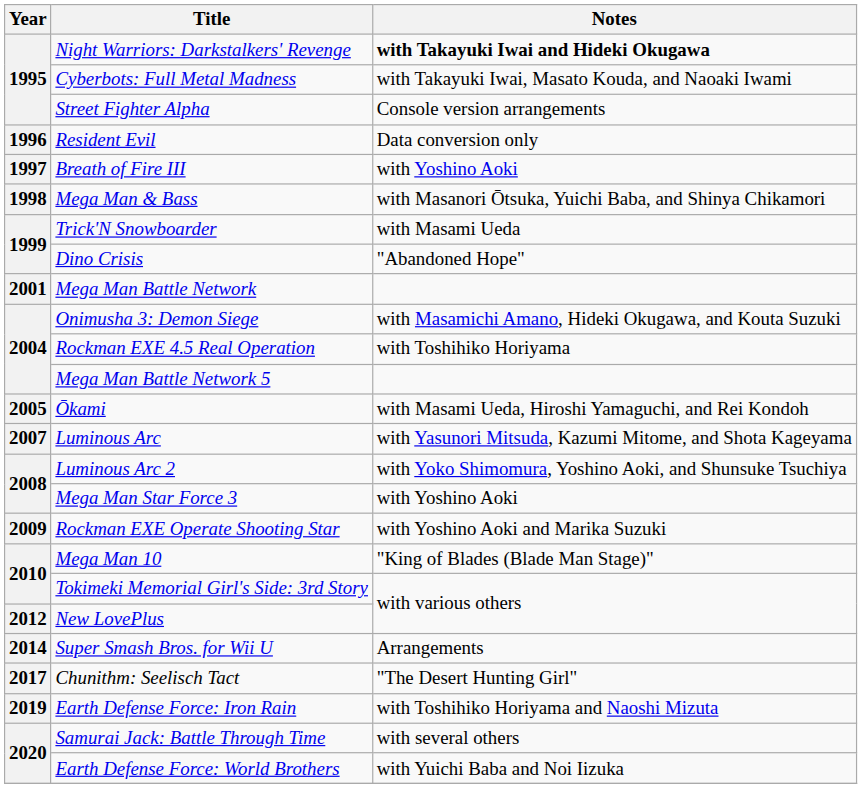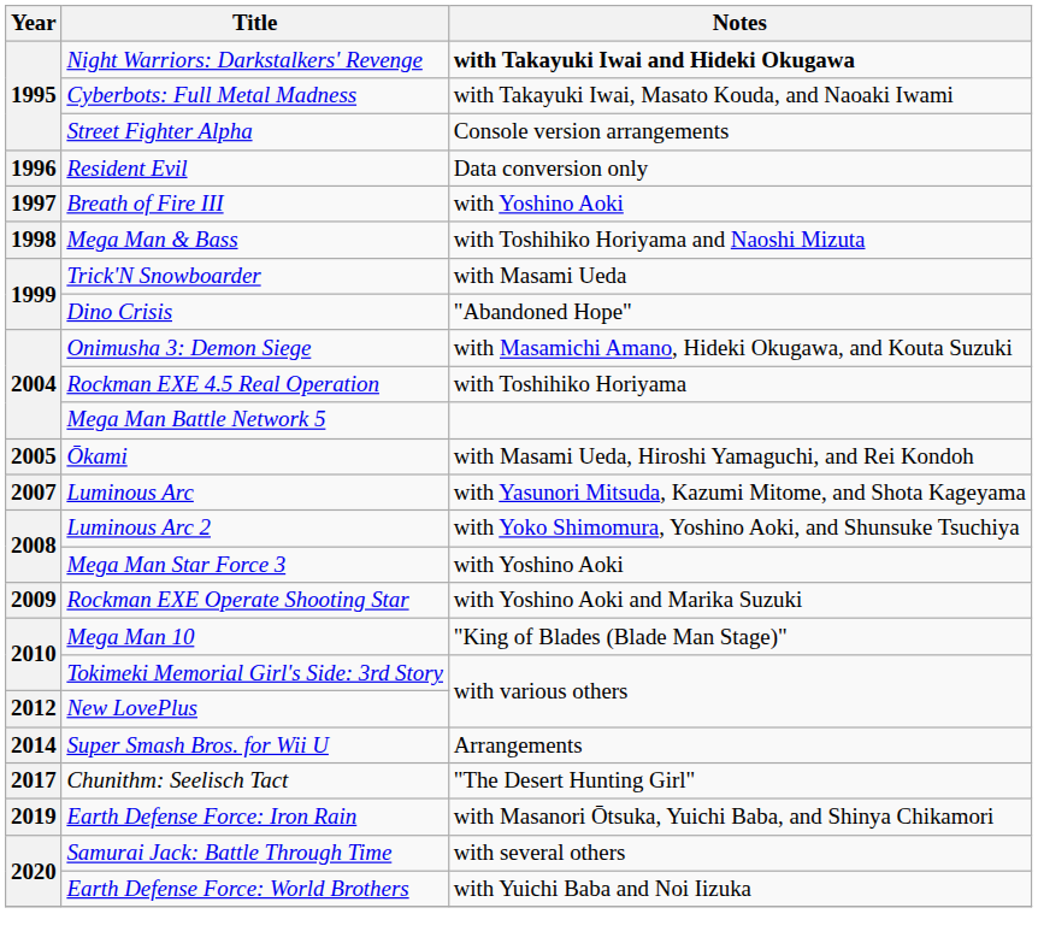 <table class="wikitable sortable">
 <tr>
 <th>Year</th>
 <th>Title</th>
 <th class="unsortable">Notes</th>
 </tr>
 <tr>
 <th rowspan="3">1995</th>
 <td><em><a href='#'>Night Warriors: Darkstalkers' Revenge</a></em></td>
 <td><strong>with Takayuki Iwai and Hideki Okugawa</strong></td>
 </tr>
 <tr>
 <td><em><a href='#'>Cyberbots: Full Metal Madness</a></em></td>
 <td>with Takayuki Iwai, Masato Kouda, and Naoaki Iwami</td>
 </tr>
 <tr>
 <td><em><a href='#'>Street Fighter Alpha</a></em></td>
 <td>Console version arrangements</td>
 </tr>
 <tr>
 <th>1996</th>
 <td><em><a href='#'>Resident Evil</a></em></td>
 <td>Data conversion only</td>
 </tr>
 <tr>
 <th>1997</th>
 <td><em><a href='#'>Breath of Fire III</a></em></td>
 <td>with <a href='#'>Yoshino Aoki</a></td>
 </tr>
 <tr>
 <th>1998</th>
 <td><em><a href='#'>Mega Man & Bass</a></em></td>
-<td>with Masanori Ōtsuka, Yuichi Baba, and Shinya Chikamori</td>
+<td>with Toshihiko Horiyama and <a href='#'>Naoshi Mizuta</a></td>
 </tr>
 <tr>
 <th rowspan="2">1999</th>
 <td><em><a href='#'>Trick'N Snowboarder</a></em></td>
 <td>with Masami Ueda</td>
 </tr>
 <tr>
 <td><em><a href='#'>Dino Crisis</a></em></td>
 <td>"Abandoned Hope"</td>
-</tr>
-<tr>
-<th>2001</th>
-<td><em><a href='#'>Mega Man Battle Network</a></em></td>
-<td></td>
 </tr>
 <tr>
 <th rowspan="3">2004</th>
 <td><em><a href='#'>Onimusha 3: Demon Siege</a></em></td>
 <td>with <a href='#'>Masamichi Amano</a>, Hideki Okugawa, and Kouta Suzuki</td>
 </tr>
 <tr>
 <td><em><a href='#'>Rockman EXE 4.5 Real Operation</a></em></td>
 <td>with Toshihiko Horiyama</td>
 </tr>
 <tr>
 <td><em><a href='#'>Mega Man Battle Network 5</a></em></td>
 <td></td>
 </tr>
 <tr>
 <th>2005</th>
 <td><em><a href='#'>Ōkami</a></em></td>
 <td>with Masami Ueda, Hiroshi Yamaguchi, and Rei Kondoh</td>
 </tr>
 <tr>
 <th>2007</th>
 <td><em><a href='#'>Luminous Arc</a></em></td>
 <td>with <a href='#'>Yasunori Mitsuda</a>, Kazumi Mitome, and Shota Kageyama</td>
 </tr>
 <tr>
 <th rowspan="2">2008</th>
 <td><em><a href='#'>Luminous Arc 2</a></em></td>
 <td>with <a href='#'>Yoko Shimomura</a>, Yoshino Aoki, and Shunsuke Tsuchiya</td>
 </tr>
 <tr>
 <td><em><a href='#'>Mega Man Star Force 3</a></em></td>
 <td>with Yoshino Aoki</td>
 </tr>
 <tr>
 <th>2009</th>
 <td><em><a href='#'>Rockman EXE Operate Shooting Star</a></em></td>
 <td>with Yoshino Aoki and Marika Suzuki</td>
 </tr>
 <tr>
 <th rowspan="2">2010</th>
 <td><em><a href='#'>Mega Man 10</a></em></td>
 <td>"King of Blades (Blade Man Stage)"</td>
 </tr>
 <tr>
 <td><em><a href='#'>Tokimeki Memorial Girl's Side: 3rd Story</a></em></td>
 <td rowspan="2">with various others</td>
 </tr>
 <tr>
 <th>2012</th>
 <td><em><a href='#'>New LovePlus</a></em></td>
 </tr>
 <tr>
 <th>2014</th>
 <td><em><a href='#'>Super Smash Bros. for Wii U</a></em></td>
 <td>Arrangements</td>
 </tr>
 <tr>
 <th>2017</th>
 <td><em>Chunithm: Seelisch Tact</em></td>
 <td>"The Desert Hunting Girl"</td>
 </tr>
 <tr>
 <th>2019</th>
 <td><em><a href='#'>Earth Defense Force: Iron Rain</a></em></td>
-<td>with Toshihiko Horiyama and <a href='#'>Naoshi Mizuta</a></td>
+<td>with Masanori Ōtsuka, Yuichi Baba, and Shinya Chikamori</td>
 </tr>
 <tr>
 <th rowspan="2">2020</th>
 <td><em><a href='#'>Samurai Jack: Battle Through Time</a></em></td>
 <td>with several others</td>
 </tr>
 <tr>
 <td><em><a href='#'>Earth Defense Force: World Brothers</a></em></td>
 <td>with Yuichi Baba and Noi Iizuka</td>
 </tr>
 <tr>
 </tr>
 </table>
